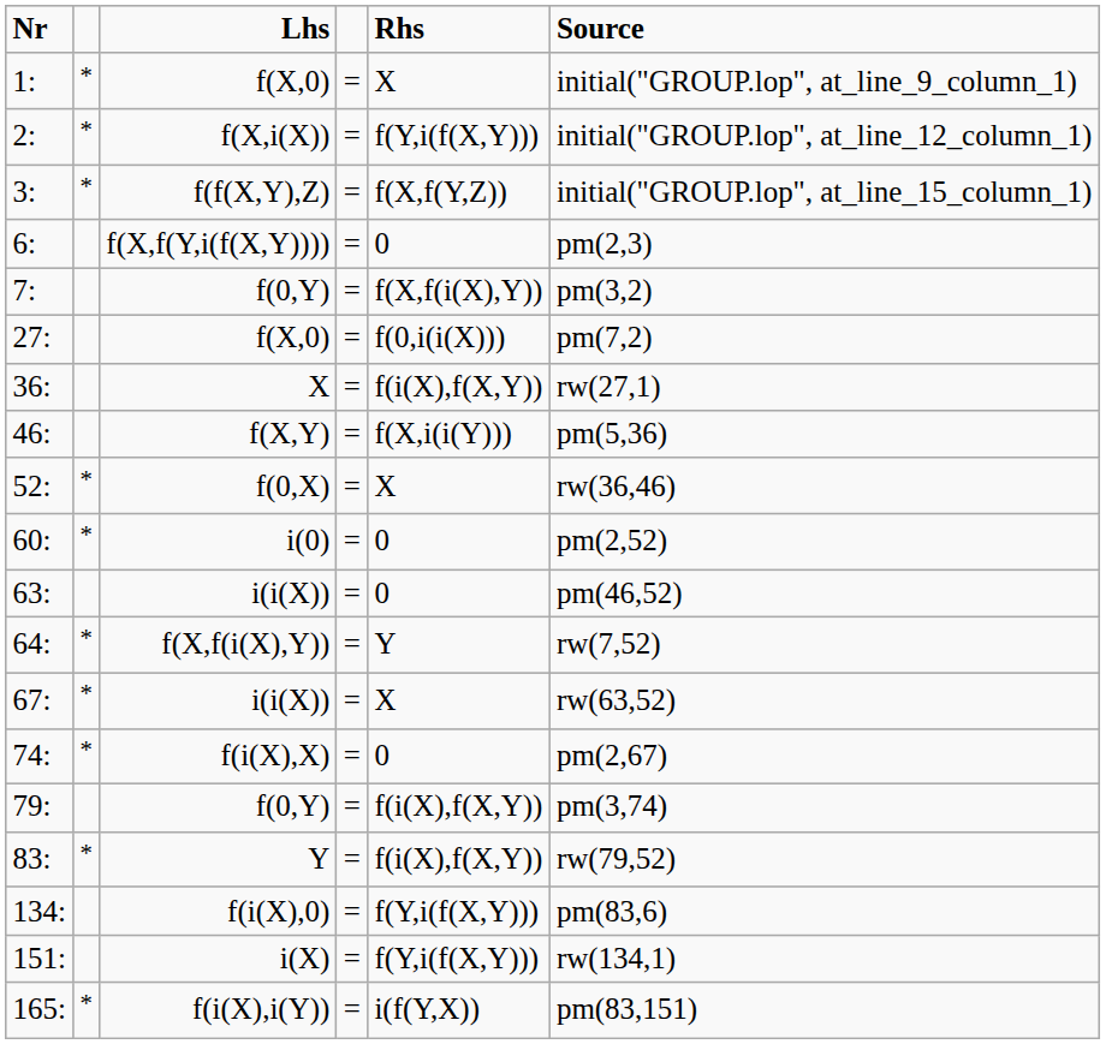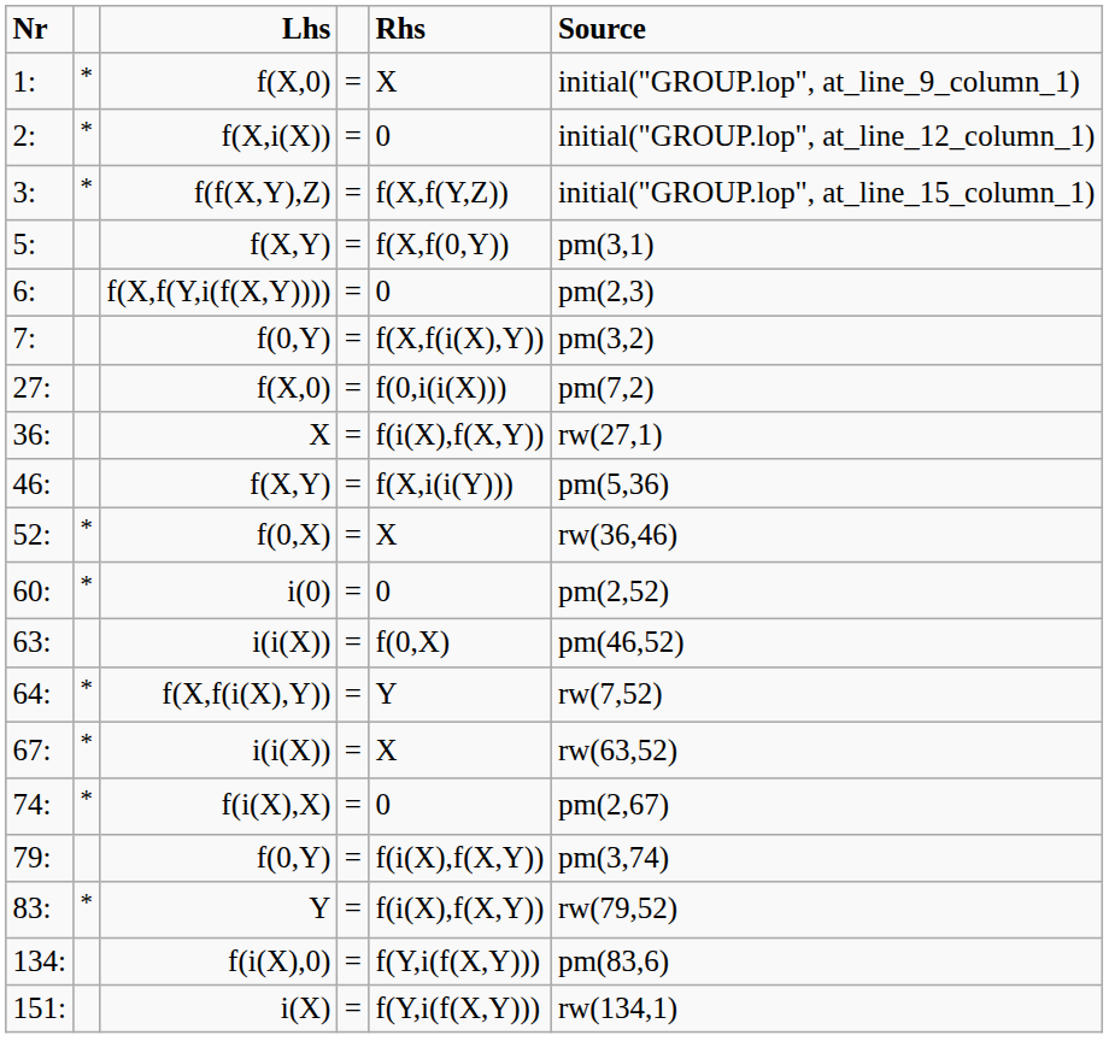 <table class=wikitable>
 <tr>
 <td><strong>Nr</strong></td>
 <td></td>
 <td ALIGN=RIGHT><strong>Lhs</strong></td>
 <td></td>
 <td><strong>Rhs</strong></td>
 <td><strong>Source</strong></td>
 </tr>
 <tr>
 <td>1:</td>
 <td><sup>*</sup></td>
 <td ALIGN=RIGHT>f(X,0)</td>
 <td>=</td>
 <td>X</td>
 <td>initial("GROUP.lop", at_line_9_column_1)</td>
 </tr>
 <tr>
 <td>2:</td>
 <td><sup>*</sup></td>
 <td ALIGN=RIGHT>f(X,i(X))</td>
 <td>=</td>
-<td>f(Y,i(f(X,Y)))</td>
+<td>0</td>
 <td>initial("GROUP.lop", at_line_12_column_1)</td>
 </tr>
 <tr>
 <td>3:</td>
 <td><sup>*</sup></td>
 <td ALIGN=RIGHT>f(f(X,Y),Z)</td>
 <td>=</td>
 <td>f(X,f(Y,Z))</td>
 <td>initial("GROUP.lop", at_line_15_column_1)</td>
+</tr>
+<tr>
+<td>5:</td>
+<td></td>
+<td ALIGN=RIGHT>f(X,Y)</td>
+<td>=</td>
+<td>f(X,f(0,Y))</td>
+<td>pm(3,1)</td>
 </tr>
 <tr>
 <td>6:</td>
 <td></td>
 <td ALIGN=RIGHT>f(X,f(Y,i(f(X,Y))))</td>
 <td>=</td>
 <td>0</td>
 <td>pm(2,3)</td>
 </tr>
 <tr>
 <td>7:</td>
 <td></td>
 <td ALIGN=RIGHT>f(0,Y)</td>
 <td>=</td>
 <td>f(X,f(i(X),Y))</td>
 <td>pm(3,2)</td>
 </tr>
 <tr>
 <td>27:</td>
 <td></td>
 <td ALIGN=RIGHT>f(X,0)</td>
 <td>=</td>
 <td>f(0,i(i(X)))</td>
 <td>pm(7,2)</td>
 </tr>
 <tr>
 <td>36:</td>
 <td></td>
 <td ALIGN=RIGHT>X</td>
 <td>=</td>
 <td>f(i(X),f(X,Y))</td>
 <td>rw(27,1)</td>
 </tr>
 <tr>
 <td>46:</td>
 <td></td>
 <td ALIGN=RIGHT>f(X,Y)</td>
 <td>=</td>
 <td>f(X,i(i(Y)))</td>
 <td>pm(5,36)</td>
 </tr>
 <tr>
 <td>52:</td>
 <td><sup>*</sup></td>
 <td ALIGN=RIGHT>f(0,X)</td>
 <td>=</td>
 <td>X</td>
 <td>rw(36,46)</td>
 </tr>
 <tr>
 <td>60:</td>
 <td><sup>*</sup></td>
 <td ALIGN=RIGHT>i(0)</td>
 <td>=</td>
 <td>0</td>
 <td>pm(2,52)</td>
 </tr>
 <tr>
 <td>63:</td>
 <td></td>
 <td ALIGN=RIGHT>i(i(X))</td>
 <td>=</td>
-<td>0</td>
+<td>f(0,X)</td>
 <td>pm(46,52)</td>
 </tr>
 <tr>
 <td>64:</td>
 <td><sup>*</sup></td>
 <td ALIGN=RIGHT>f(X,f(i(X),Y))</td>
 <td>=</td>
 <td>Y</td>
 <td>rw(7,52)</td>
 </tr>
 <tr>
 <td>67:</td>
 <td><sup>*</sup></td>
 <td ALIGN=RIGHT>i(i(X))</td>
 <td>=</td>
 <td>X</td>
 <td>rw(63,52)</td>
 </tr>
 <tr>
 <td>74:</td>
 <td><sup>*</sup></td>
 <td ALIGN=RIGHT>f(i(X),X)</td>
 <td>=</td>
 <td>0</td>
 <td>pm(2,67)</td>
 </tr>
 <tr>
 <td>79:</td>
 <td></td>
 <td ALIGN=RIGHT>f(0,Y)</td>
 <td>=</td>
 <td>f(i(X),f(X,Y))</td>
 <td>pm(3,74)</td>
 </tr>
 <tr>
 <td>83:</td>
 <td><sup>*</sup></td>
 <td ALIGN=RIGHT>Y</td>
 <td>=</td>
 <td>f(i(X),f(X,Y))</td>
 <td>rw(79,52)</td>
 </tr>
 <tr>
 <td>134:</td>
 <td></td>
 <td ALIGN=RIGHT>f(i(X),0)</td>
 <td>=</td>
 <td>f(Y,i(f(X,Y)))</td>
 <td>pm(83,6)</td>
 </tr>
 <tr>
 <td>151:</td>
 <td></td>
 <td ALIGN=RIGHT>i(X)</td>
 <td>=</td>
 <td>f(Y,i(f(X,Y)))</td>
 <td>rw(134,1)</td>
 </tr>
-<tr>
-<td>165:</td>
-<td><sup>*</sup></td>
-<td ALIGN=RIGHT>f(i(X),i(Y))</td>
-<td>=</td>
-<td>i(f(Y,X))</td>
-<td>pm(83,151)</td>
-</tr>
 </table>
